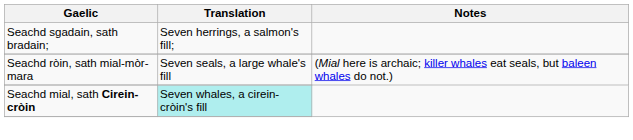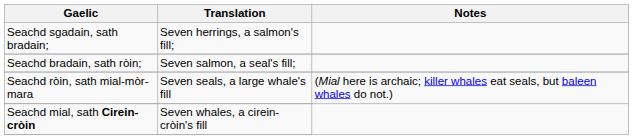 <table class="wikitable">
 <tr>
 <th>Gaelic</th>
 <th>Translation</th>
 <th>Notes</th>
 </tr>
 <tr>
 <td>Seachd sgadain, sath bradain;</td>
 <td>Seven herrings, a salmon's fill;</td>
 <td></td>
 </tr>
 <tr>
 </tr>
 <tr>
+<td>Seachd bradain, sath ròin;</td>
+<td>Seven salmon, a seal's fill;</td>
+<td></td>
+</tr>
+<tr>
 </tr>
 <tr>
 <td>Seachd ròin, sath mial-mòr-mara</td>
 <td>Seven seals, a large whale's fill</td>
 <td>(<em>Mial</em> here is archaic; <a href='#'>killer whales</a> eat seals, but <a href='#'>baleen whales</a> do not.)</td>
 </tr>
 <tr>
 </tr>
 <tr>
 <td>Seachd mial, sath <strong>Cirein-cròin</strong></td>
-<td style="background: paleturquoise;">Seven whales, a cirein-cròin's fill</td>
+<td>Seven whales, a cirein-cròin's fill</td>
 </tr>
 <tr>
 </tr>
 <tr>
 </tr>
 </table>
